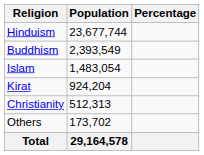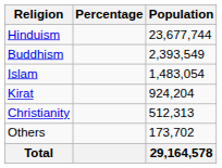 <table class="wikitable sortable static-row-numbers static-row-header-text">
 <tr>
 <th class="unsortable">Religion</th>
+<th>Percentage</th>
 <th>Population</th>
-<th>Percentage</th>
 </tr>
 <tr>
 <td><a href='#'>Hinduism</a></td>
+<td></td>
 <td>23,677,744</td>
-<td></td>
 </tr>
 <tr>
 <td><a href='#'>Buddhism</a></td>
+<td></td>
 <td>2,393,549</td>
-<td></td>
 </tr>
 <tr>
 <td><a href='#'>Islam</a></td>
+<td></td>
 <td>1,483,054</td>
-<td></td>
 </tr>
 <tr>
 <td><a href='#'>Kirat</a></td>
+<td></td>
 <td>924,204</td>
-<td></td>
 </tr>
 <tr>
 <td><a href='#'>Christianity</a></td>
+<td></td>
 <td>512,313</td>
-<td></td>
 </tr>
 <tr>
 <td>Others</td>
+<td></td>
 <td>173,702</td>
-<td></td>
 </tr>
 <tr>
 <th>Total</th>
+<th></th>
 <th>29,164,578</th>
-<th></th>
 </tr>
 </table>
